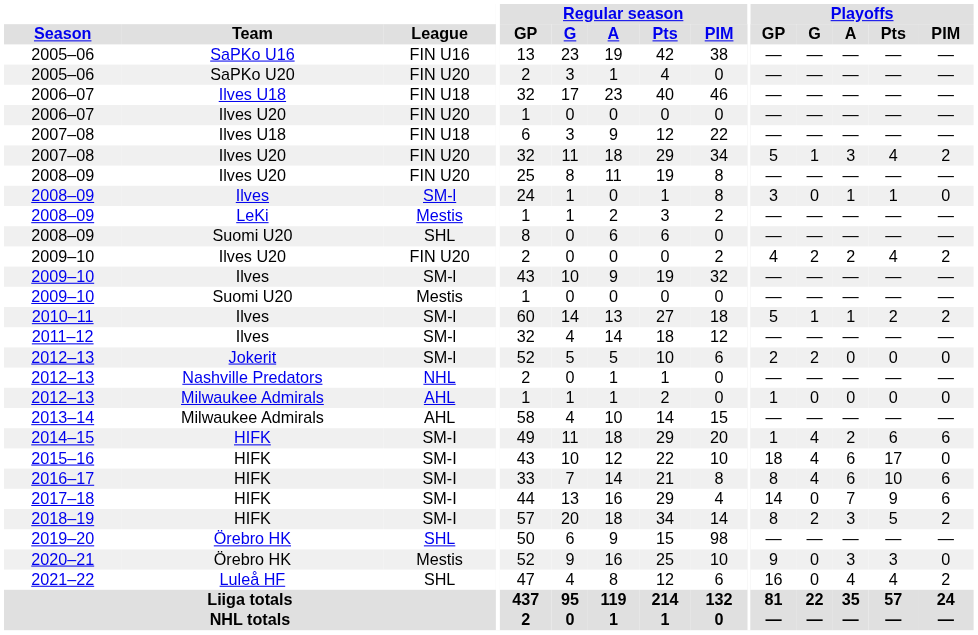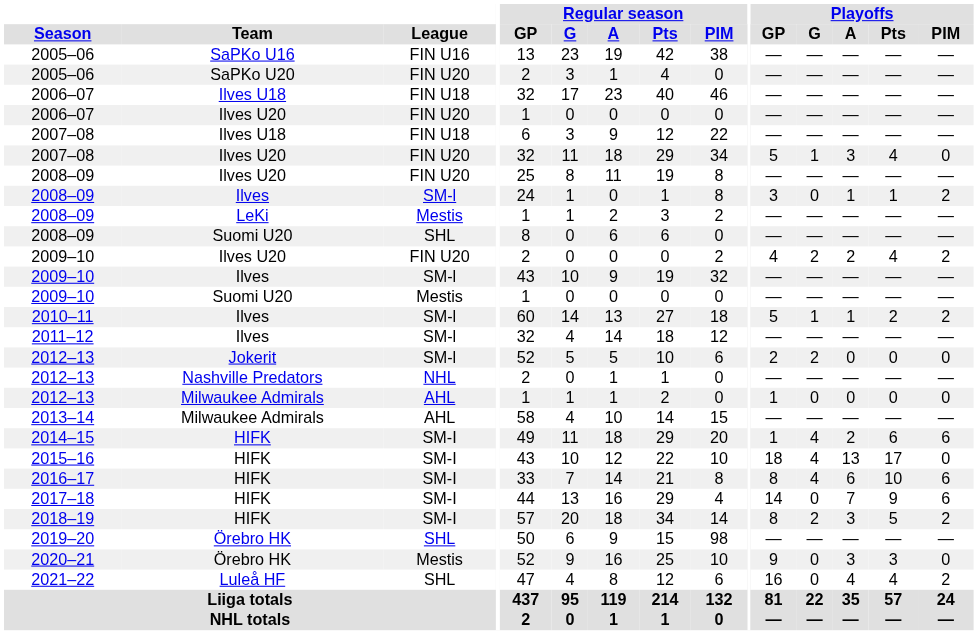 <table border="0" cellpadding="1" cellspacing="0" style="text-align:center; width:60em">
 <tr bgcolor="#e0e0e0">
 <th colspan="3" bgcolor="#ffffff"></th>
 <th rowspan="100" bgcolor="#ffffff"></th>
 <th colspan="5"><a href='#'>Regular season</a></th>
 <th rowspan="100" bgcolor="#ffffff"></th>
 <th colspan="5"><a href='#'>Playoffs</a></th>
 </tr>
 <tr bgcolor="#e0e0e0">
 <th><a href='#'>Season</a></th>
 <th>Team</th>
 <th>League</th>
 <th>GP</th>
 <th><a href='#'>G</a></th>
 <th><a href='#'>A</a></th>
 <th><a href='#'>Pts</a></th>
 <th><a href='#'>PIM</a></th>
 <th>GP</th>
 <th>G</th>
 <th>A</th>
 <th>Pts</th>
 <th>PIM</th>
 </tr>
 <tr>
 <td>2005–06</td>
 <td><a href='#'>SaPKo U16</a></td>
 <td>FIN U16</td>
 <td>13</td>
 <td>23</td>
 <td>19</td>
 <td>42</td>
 <td>38</td>
 <td>—</td>
 <td>—</td>
 <td>—</td>
 <td>—</td>
 <td>—</td>
 </tr>
 <tr bgcolor="#f0f0f0">
 <td>2005–06</td>
 <td>SaPKo U20</td>
 <td>FIN U20</td>
 <td>2</td>
 <td>3</td>
 <td>1</td>
 <td>4</td>
 <td>0</td>
 <td>—</td>
 <td>—</td>
 <td>—</td>
 <td>—</td>
 <td>—</td>
 </tr>
 <tr>
 <td>2006–07</td>
 <td><a href='#'>Ilves U18</a></td>
 <td>FIN U18</td>
 <td>32</td>
 <td>17</td>
 <td>23</td>
 <td>40</td>
 <td>46</td>
 <td>—</td>
 <td>—</td>
 <td>—</td>
 <td>—</td>
 <td>—</td>
 </tr>
 <tr bgcolor="#f0f0f0">
 <td>2006–07</td>
 <td>Ilves U20</td>
 <td>FIN U20</td>
 <td>1</td>
 <td>0</td>
 <td>0</td>
 <td>0</td>
 <td>0</td>
 <td>—</td>
 <td>—</td>
 <td>—</td>
 <td>—</td>
 <td>—</td>
 </tr>
 <tr>
 <td>2007–08</td>
 <td>Ilves U18</td>
 <td>FIN U18</td>
 <td>6</td>
 <td>3</td>
 <td>9</td>
 <td>12</td>
 <td>22</td>
 <td>—</td>
 <td>—</td>
 <td>—</td>
 <td>—</td>
 <td>—</td>
 </tr>
 <tr bgcolor="#f0f0f0">
 <td>2007–08</td>
 <td>Ilves U20</td>
 <td>FIN U20</td>
 <td>32</td>
 <td>11</td>
 <td>18</td>
 <td>29</td>
 <td>34</td>
 <td>5</td>
 <td>1</td>
 <td>3</td>
 <td>4</td>
-<td>2</td>
+<td>0</td>
 </tr>
 <tr>
 <td>2008–09</td>
 <td>Ilves U20</td>
 <td>FIN U20</td>
 <td>25</td>
 <td>8</td>
 <td>11</td>
 <td>19</td>
 <td>8</td>
 <td>—</td>
 <td>—</td>
 <td>—</td>
 <td>—</td>
 <td>—</td>
 </tr>
 <tr bgcolor="#f0f0f0">
 <td><a href='#'>2008–09</a></td>
 <td><a href='#'>Ilves</a></td>
 <td><a href='#'>SM-l</a></td>
 <td>24</td>
 <td>1</td>
 <td>0</td>
 <td>1</td>
 <td>8</td>
 <td>3</td>
 <td>0</td>
 <td>1</td>
 <td>1</td>
-<td>0</td>
+<td>2</td>
 </tr>
 <tr>
 <td><a href='#'>2008–09</a></td>
 <td><a href='#'>LeKi</a></td>
 <td><a href='#'>Mestis</a></td>
 <td>1</td>
 <td>1</td>
 <td>2</td>
 <td>3</td>
 <td>2</td>
 <td>—</td>
 <td>—</td>
 <td>—</td>
 <td>—</td>
 <td>—</td>
 </tr>
 <tr bgcolor="#f0f0f0">
 <td>2008–09</td>
 <td>Suomi U20</td>
 <td>SHL</td>
 <td>8</td>
 <td>0</td>
 <td>6</td>
 <td>6</td>
 <td>0</td>
 <td>—</td>
 <td>—</td>
 <td>—</td>
 <td>—</td>
 <td>—</td>
 </tr>
 <tr>
 <td>2009–10</td>
 <td>Ilves U20</td>
 <td>FIN U20</td>
 <td>2</td>
 <td>0</td>
 <td>0</td>
 <td>0</td>
 <td>2</td>
 <td>4</td>
 <td>2</td>
 <td>2</td>
 <td>4</td>
 <td>2</td>
 </tr>
 <tr bgcolor="#f0f0f0">
 <td><a href='#'>2009–10</a></td>
 <td>Ilves</td>
 <td>SM-l</td>
 <td>43</td>
 <td>10</td>
 <td>9</td>
 <td>19</td>
 <td>32</td>
 <td>—</td>
 <td>—</td>
 <td>—</td>
 <td>—</td>
 <td>—</td>
 </tr>
 <tr>
 <td><a href='#'>2009–10</a></td>
 <td>Suomi U20</td>
 <td>Mestis</td>
 <td>1</td>
 <td>0</td>
 <td>0</td>
 <td>0</td>
 <td>0</td>
 <td>—</td>
 <td>—</td>
 <td>—</td>
 <td>—</td>
 <td>—</td>
 </tr>
 <tr bgcolor="#f0f0f0">
 <td><a href='#'>2010–11</a></td>
 <td>Ilves</td>
 <td>SM-l</td>
 <td>60</td>
 <td>14</td>
 <td>13</td>
 <td>27</td>
 <td>18</td>
 <td>5</td>
 <td>1</td>
 <td>1</td>
 <td>2</td>
 <td>2</td>
 </tr>
 <tr>
 <td><a href='#'>2011–12</a></td>
 <td>Ilves</td>
 <td>SM-l</td>
 <td>32</td>
 <td>4</td>
 <td>14</td>
 <td>18</td>
 <td>12</td>
 <td>—</td>
 <td>—</td>
 <td>—</td>
 <td>—</td>
 <td>—</td>
 </tr>
 <tr bgcolor="#f0f0f0">
 <td><a href='#'>2012–13</a></td>
 <td><a href='#'>Jokerit</a></td>
 <td>SM-l</td>
 <td>52</td>
 <td>5</td>
 <td>5</td>
 <td>10</td>
 <td>6</td>
 <td>2</td>
 <td>2</td>
 <td>0</td>
 <td>0</td>
 <td>0</td>
 </tr>
 <tr>
 <td><a href='#'>2012–13</a></td>
 <td><a href='#'>Nashville Predators</a></td>
 <td><a href='#'>NHL</a></td>
 <td>2</td>
 <td>0</td>
 <td>1</td>
 <td>1</td>
 <td>0</td>
 <td>—</td>
 <td>—</td>
 <td>—</td>
 <td>—</td>
 <td>—</td>
 </tr>
 <tr bgcolor="#f0f0f0">
 <td><a href='#'>2012–13</a></td>
 <td><a href='#'>Milwaukee Admirals</a></td>
 <td><a href='#'>AHL</a></td>
 <td>1</td>
 <td>1</td>
 <td>1</td>
 <td>2</td>
 <td>0</td>
 <td>1</td>
 <td>0</td>
 <td>0</td>
 <td>0</td>
 <td>0</td>
 </tr>
 <tr>
 <td><a href='#'>2013–14</a></td>
 <td>Milwaukee Admirals</td>
 <td>AHL</td>
 <td>58</td>
 <td>4</td>
 <td>10</td>
 <td>14</td>
 <td>15</td>
 <td>—</td>
 <td>—</td>
 <td>—</td>
 <td>—</td>
 <td>—</td>
 </tr>
 <tr bgcolor="#f0f0f0">
 <td><a href='#'>2014–15</a></td>
 <td><a href='#'>HIFK</a></td>
 <td>SM-I</td>
 <td>49</td>
 <td>11</td>
 <td>18</td>
 <td>29</td>
 <td>20</td>
 <td>1</td>
 <td>4</td>
 <td>2</td>
 <td>6</td>
 <td>6</td>
 </tr>
 <tr>
 <td><a href='#'>2015–16</a></td>
 <td>HIFK</td>
 <td>SM-I</td>
 <td>43</td>
 <td>10</td>
 <td>12</td>
 <td>22</td>
 <td>10</td>
 <td>18</td>
 <td>4</td>
-<td>6</td>
+<td>13</td>
 <td>17</td>
 <td>0</td>
 </tr>
 <tr bgcolor="#f0f0f0">
 <td><a href='#'>2016–17</a></td>
 <td>HIFK</td>
 <td>SM-I</td>
 <td>33</td>
 <td>7</td>
 <td>14</td>
 <td>21</td>
 <td>8</td>
 <td>8</td>
 <td>4</td>
 <td>6</td>
 <td>10</td>
 <td>6</td>
 </tr>
 <tr>
 <td><a href='#'>2017–18</a></td>
 <td>HIFK</td>
 <td>SM-I</td>
 <td>44</td>
 <td>13</td>
 <td>16</td>
 <td>29</td>
 <td>4</td>
 <td>14</td>
 <td>0</td>
 <td>7</td>
 <td>9</td>
 <td>6</td>
 </tr>
 <tr bgcolor="#f0f0f0">
 <td><a href='#'>2018–19</a></td>
 <td>HIFK</td>
 <td>SM-I</td>
 <td>57</td>
 <td>20</td>
 <td>18</td>
 <td>34</td>
 <td>14</td>
 <td>8</td>
 <td>2</td>
 <td>3</td>
 <td>5</td>
 <td>2</td>
 </tr>
 <tr>
 <td><a href='#'>2019–20</a></td>
 <td><a href='#'>Örebro HK</a></td>
 <td><a href='#'>SHL</a></td>
 <td>50</td>
 <td>6</td>
 <td>9</td>
 <td>15</td>
 <td>98</td>
 <td>—</td>
 <td>—</td>
 <td>—</td>
 <td>—</td>
 <td>—</td>
 </tr>
 <tr bgcolor="#f0f0f0">
 <td><a href='#'>2020–21</a></td>
 <td>Örebro HK</td>
 <td>Mestis</td>
 <td>52</td>
 <td>9</td>
 <td>16</td>
 <td>25</td>
 <td>10</td>
 <td>9</td>
 <td>0</td>
 <td>3</td>
 <td>3</td>
 <td>0</td>
 </tr>
 <tr>
 <td><a href='#'>2021–22</a></td>
 <td><a href='#'>Luleå HF</a></td>
 <td>SHL</td>
 <td>47</td>
 <td>4</td>
 <td>8</td>
 <td>12</td>
 <td>6</td>
 <td>16</td>
 <td>0</td>
 <td>4</td>
 <td>4</td>
 <td>2</td>
 </tr>
 <tr bgcolor="#e0e0e0">
 <th colspan="3">Liiga totals</th>
 <th>437</th>
 <th>95</th>
 <th>119</th>
 <th>214</th>
 <th>132</th>
 <th>81</th>
 <th>22</th>
 <th>35</th>
 <th>57</th>
 <th>24</th>
 </tr>
 <tr bgcolor="#e0e0e0">
 <th colspan="3">NHL totals</th>
 <th>2</th>
 <th>0</th>
 <th>1</th>
 <th>1</th>
 <th>0</th>
 <th>—</th>
 <th>—</th>
 <th>—</th>
 <th>—</th>
 <th>—</th>
 </tr>
 </table>
